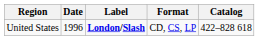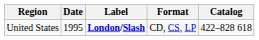 <table class="wikitable">
 <tr>
 <th>Region</th>
 <th>Date</th>
 <th>Label</th>
 <th>Format</th>
 <th>Catalog</th>
 </tr>
 <tr>
 <td>United States</td>
-<td>1996</td>
+<td>1995</td>
 <td><strong><a href='#'>London</a>/<a href='#'>Slash</a></strong></td>
 <td>CD, <a href='#'>CS</a>, <a href='#'>LP</a></td>
 <td>422–828 618</td>
 </tr>
 </table>
